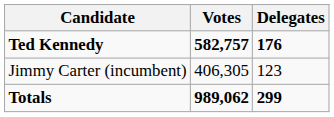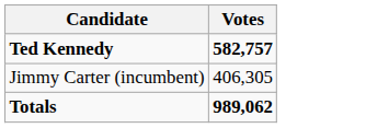 <table class="wikitable">
 <tr>
 <th>Candidate</th>
 <th>Votes</th>
-<th>Delegates</th>
 </tr>
 <tr>
 <td><strong>Ted Kennedy</strong></td>
 <td><strong>582,757</strong></td>
-<td><strong>176</strong></td>
 </tr>
 <tr>
 <td>Jimmy Carter (incumbent)</td>
 <td>406,305</td>
-<td>123</td>
 </tr>
 <tr>
 <td><strong>Totals</strong></td>
 <td><strong>989,062</strong></td>
-<td><strong>299</strong></td>
 </tr>
 </table>
